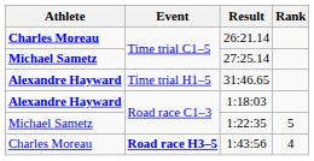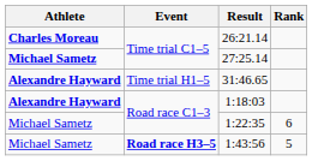 <table class=wikitable style="font-size:90%">
 <tr>
 <th>Athlete</th>
 <th>Event</th>
 <th>Result</th>
 <th>Rank</th>
 </tr>
 <tr align=center>
 <td align=left><strong><a href='#'>Charles Moreau</a></strong></td>
 <td align=left rowspan=2><a href='#'>Time trial C1–5</a></td>
 <td>26:21.14</td>
 <td></td>
 </tr>
 <tr align=center>
 <td align=left><strong><a href='#'>Michael Sametz</a></strong></td>
 <td>27:25.14</td>
 <td></td>
 </tr>
 <tr align=center>
 <td align=left><strong><a href='#'>Alexandre Hayward</a></strong></td>
 <td align=left><a href='#'>Time trial H1–5</a></td>
 <td>31:46.65</td>
 <td></td>
 </tr>
 <tr align=center>
 <td align=left><strong><a href='#'>Alexandre Hayward</a></strong></td>
 <td align=left rowspan=2><a href='#'>Road race C1–3</a></td>
 <td>1:18:03</td>
 <td></td>
 </tr>
 <tr align=center>
 <td align=left><a href='#'>Michael Sametz</a></td>
 <td>1:22:35</td>
+<td>6</td>
+</tr>
+<tr align=center>
+<td align=left><a href='#'>Michael Sametz</a></td>
+<td align=left><strong><a href='#'>Road race H3–5</a></strong></td>
+<td>1:43:56</td>
 <td>5</td>
 </tr>
-<tr align=center>
-<td align=left><a href='#'>Charles Moreau</a></td>
-<td align=left><strong><a href='#'>Road race H3–5</a></strong></td>
-<td>1:43:56</td>
-<td>4</td>
-</tr>
 </table>
